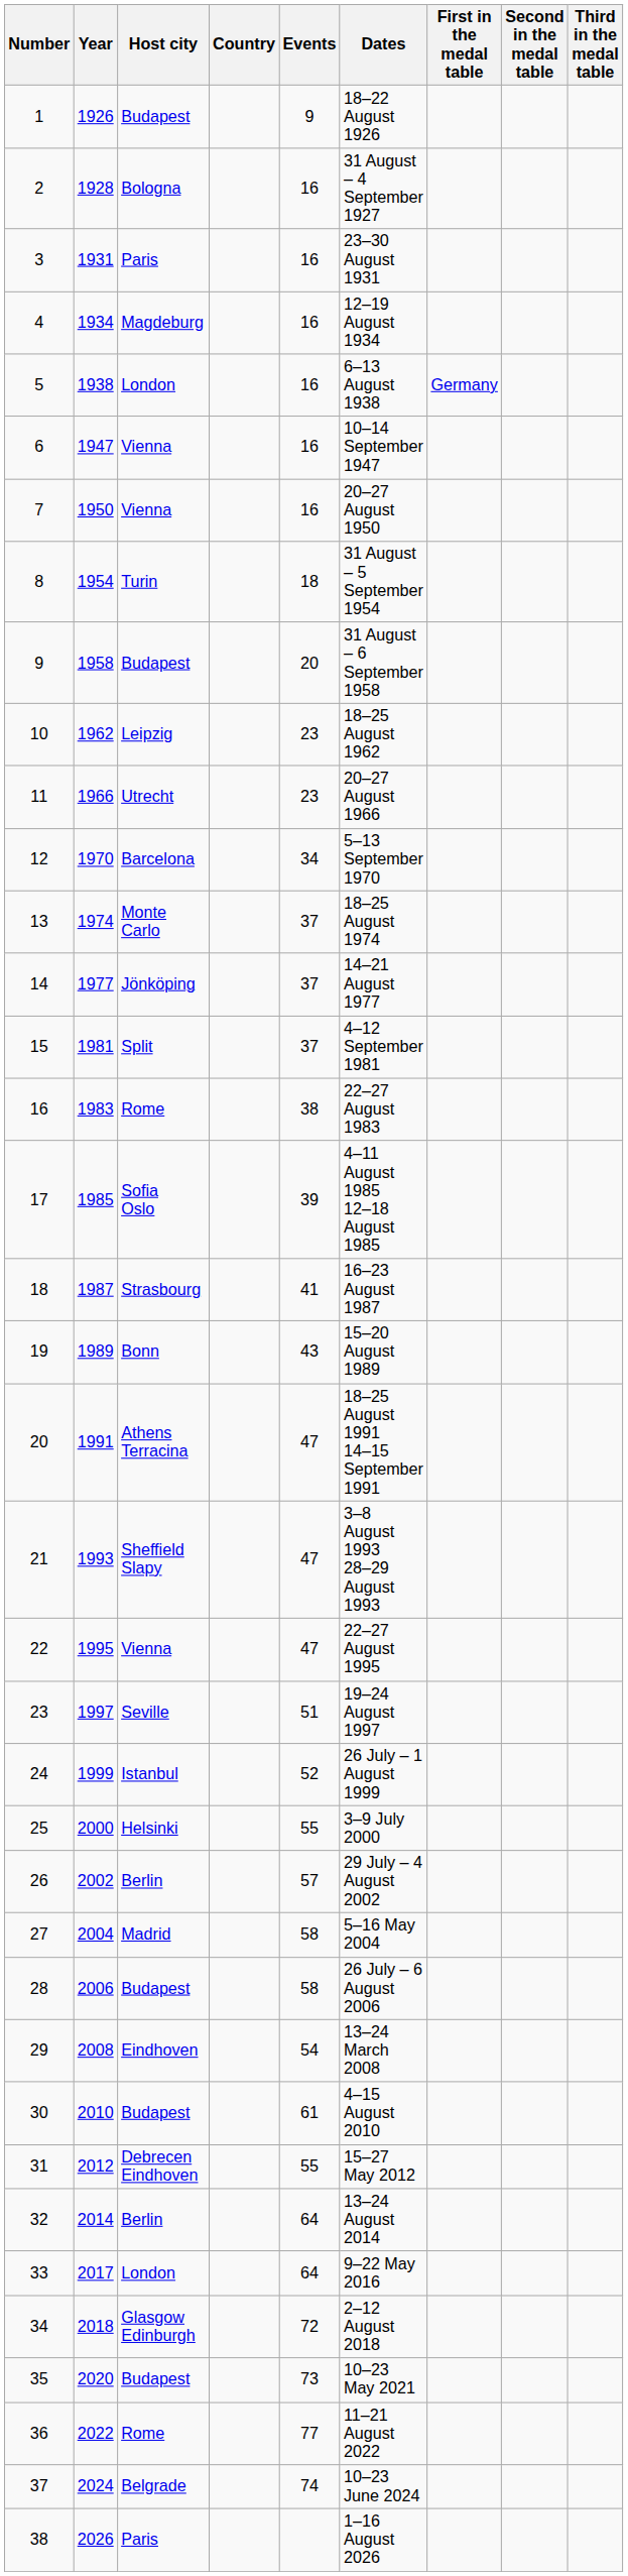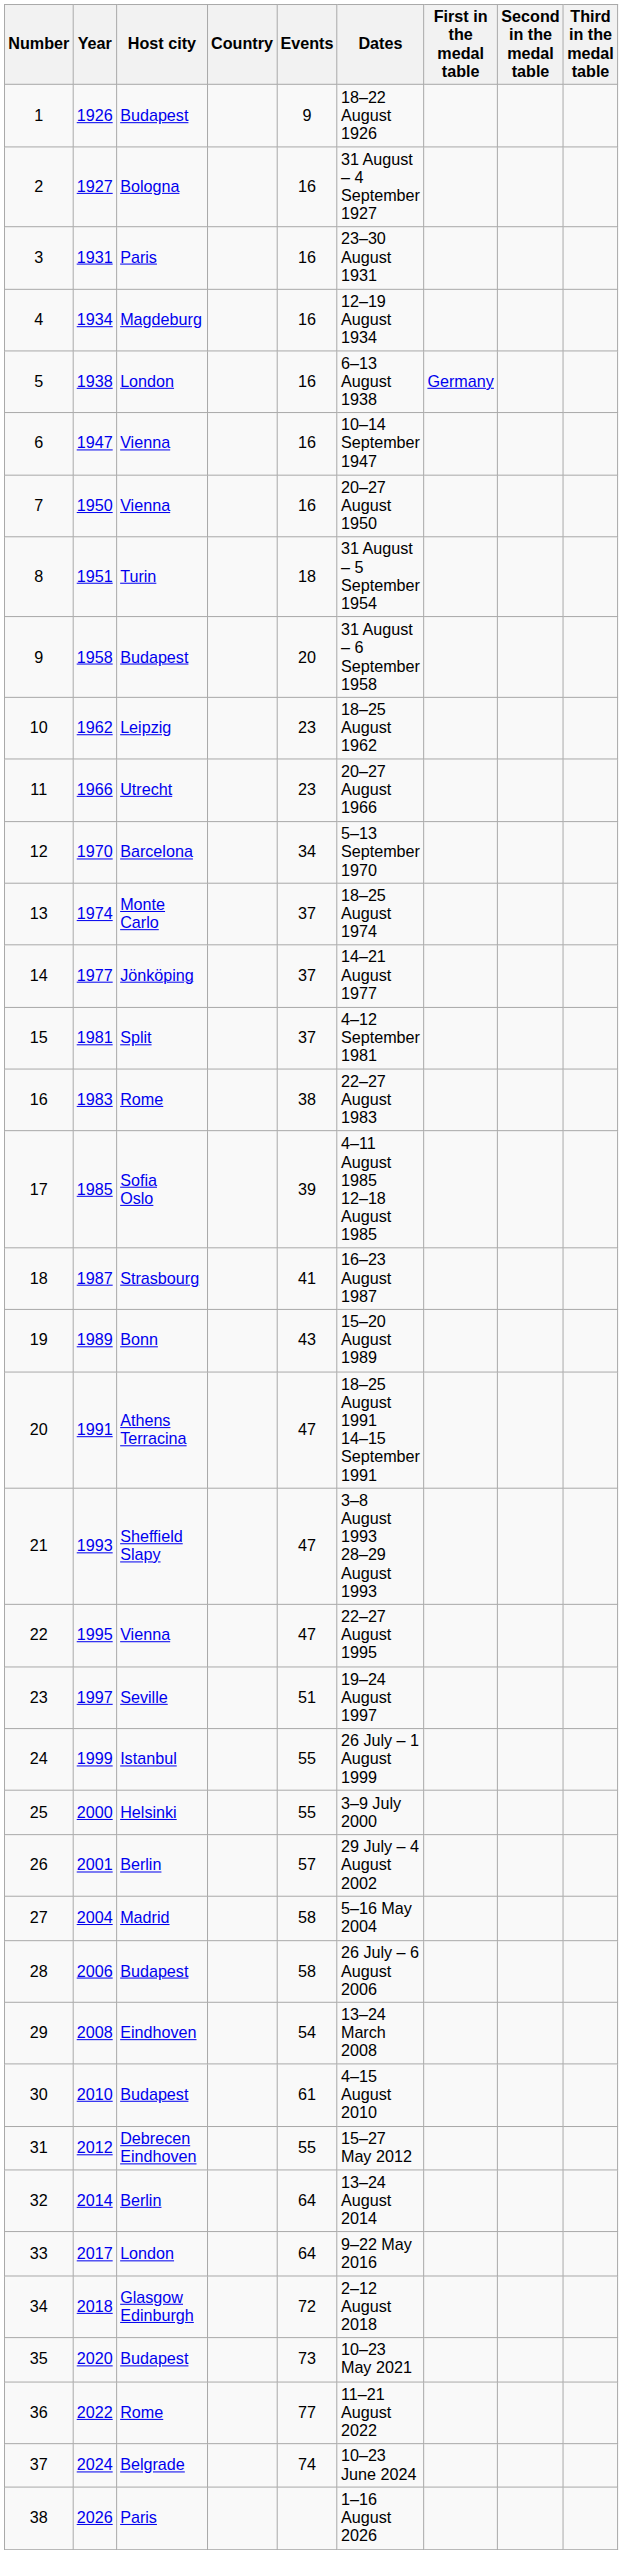 <table class="wikitable">
 <tr>
 <th>Number</th>
 <th>Year</th>
 <th width=100>Host city</th>
 <th>Country</th>
 <th>Events</th>
 <th>Dates</th>
 <th>First in the medal table</th>
 <th>Second in the medal table</th>
 <th>Third in the medal table</th>
 </tr>
 <tr>
 <td align=center>1</td>
 <td><a href='#'>1926</a></td>
 <td><a href='#'>Budapest</a></td>
 <td></td>
 <td align=center>9</td>
 <td>18–22 August 1926</td>
 <td></td>
 <td></td>
 <td></td>
 </tr>
 <tr>
 <td align=center>2</td>
-<td><a href='#'>1928</a></td>
+<td><a href='#'>1927</a></td>
 <td><a href='#'>Bologna</a></td>
 <td></td>
 <td align=center>16</td>
 <td>31 August – 4 September 1927</td>
 <td></td>
 <td></td>
 <td></td>
 </tr>
 <tr>
 <td align=center>3</td>
 <td><a href='#'>1931</a></td>
 <td><a href='#'>Paris</a></td>
 <td></td>
 <td align=center>16</td>
 <td>23–30 August 1931</td>
 <td></td>
 <td></td>
 <td></td>
 </tr>
 <tr>
 <td align=center>4</td>
 <td><a href='#'>1934</a></td>
 <td><a href='#'>Magdeburg</a></td>
 <td></td>
 <td align=center>16</td>
 <td>12–19 August 1934</td>
 <td></td>
 <td></td>
 <td></td>
 </tr>
 <tr>
 <td align=center>5</td>
 <td><a href='#'>1938</a></td>
 <td><a href='#'>London</a></td>
 <td></td>
 <td align=center>16</td>
 <td>6–13 August 1938</td>
 <td> <a href='#'>Germany</a></td>
 <td></td>
 <td></td>
 </tr>
 <tr>
 <td align=center>6</td>
 <td><a href='#'>1947</a></td>
 <td><a href='#'>Vienna</a></td>
 <td></td>
 <td align=center>16</td>
 <td>10–14 September 1947</td>
 <td></td>
 <td></td>
 <td></td>
 </tr>
 <tr>
 <td align=center>7</td>
 <td><a href='#'>1950</a></td>
 <td><a href='#'>Vienna</a></td>
 <td></td>
 <td align=center>16</td>
 <td>20–27 August 1950</td>
 <td></td>
 <td></td>
 <td></td>
 </tr>
 <tr>
 <td align=center>8</td>
-<td><a href='#'>1954</a></td>
+<td><a href='#'>1951</a></td>
 <td><a href='#'>Turin</a></td>
 <td></td>
 <td align=center>18</td>
 <td>31 August – 5 September 1954</td>
 <td></td>
 <td></td>
 <td></td>
 </tr>
 <tr>
 <td align=center>9</td>
 <td><a href='#'>1958</a></td>
 <td><a href='#'>Budapest</a></td>
 <td></td>
 <td align=center>20</td>
 <td>31 August – 6 September 1958</td>
 <td></td>
 <td></td>
 <td></td>
 </tr>
 <tr>
 <td align=center>10</td>
 <td><a href='#'>1962</a></td>
 <td><a href='#'>Leipzig</a></td>
 <td></td>
 <td align=center>23</td>
 <td>18–25 August 1962</td>
 <td></td>
 <td></td>
 <td></td>
 </tr>
 <tr>
 <td align=center>11</td>
 <td><a href='#'>1966</a></td>
 <td><a href='#'>Utrecht</a></td>
 <td></td>
 <td align=center>23</td>
 <td>20–27 August 1966</td>
 <td></td>
 <td></td>
 <td></td>
 </tr>
 <tr>
 <td align=center>12</td>
 <td><a href='#'>1970</a></td>
 <td><a href='#'>Barcelona</a></td>
 <td></td>
 <td align=center>34</td>
 <td>5–13 September 1970</td>
 <td></td>
 <td></td>
 <td></td>
 </tr>
 <tr>
 <td align=center>13</td>
 <td><a href='#'>1974</a></td>
 <td><a href='#'>Monte Carlo</a></td>
 <td></td>
 <td align=center>37</td>
 <td>18–25 August 1974</td>
 <td></td>
 <td></td>
 <td></td>
 </tr>
 <tr>
 <td align=center>14</td>
 <td><a href='#'>1977</a></td>
 <td><a href='#'>Jönköping</a></td>
 <td></td>
 <td align=center>37</td>
 <td>14–21 August 1977</td>
 <td></td>
 <td></td>
 <td></td>
 </tr>
 <tr>
 <td align=center>15</td>
 <td><a href='#'>1981</a></td>
 <td><a href='#'>Split</a></td>
 <td></td>
 <td align=center>37</td>
 <td>4–12 September 1981</td>
 <td></td>
 <td></td>
 <td></td>
 </tr>
 <tr>
 <td align=center>16</td>
 <td><a href='#'>1983</a></td>
 <td><a href='#'>Rome</a></td>
 <td></td>
 <td align=center>38</td>
 <td>22–27 August 1983</td>
 <td></td>
 <td></td>
 <td></td>
 </tr>
 <tr>
 <td align=center>17</td>
 <td><a href='#'>1985</a></td>
 <td><a href='#'>Sofia</a> <br> <a href='#'>Oslo</a></td>
 <td> <br> </td>
 <td align=center>39</td>
 <td>4–11 August 1985 <br> 12–18 August 1985</td>
 <td></td>
 <td></td>
 <td></td>
 </tr>
 <tr>
 <td align=center>18</td>
 <td><a href='#'>1987</a></td>
 <td><a href='#'>Strasbourg</a></td>
 <td></td>
 <td align=center>41</td>
 <td>16–23 August 1987</td>
 <td></td>
 <td></td>
 <td></td>
 </tr>
 <tr>
 <td align=center>19</td>
 <td><a href='#'>1989</a></td>
 <td><a href='#'>Bonn</a></td>
 <td></td>
 <td align=center>43</td>
 <td>15–20 August 1989</td>
 <td></td>
 <td></td>
 <td></td>
 </tr>
 <tr>
 <td align=center>20</td>
 <td><a href='#'>1991</a></td>
 <td><a href='#'>Athens</a> <br> <a href='#'>Terracina</a></td>
 <td> <br> </td>
 <td align=center>47</td>
 <td>18–25 August 1991 <br> 14–15 September 1991</td>
 <td></td>
 <td></td>
 <td></td>
 </tr>
 <tr>
 <td align=center>21</td>
 <td><a href='#'>1993</a></td>
 <td><a href='#'>Sheffield</a> <br> <a href='#'>Slapy</a></td>
 <td> <br> </td>
 <td align=center>47</td>
 <td>3–8 August 1993 <br> 28–29 August 1993</td>
 <td></td>
 <td></td>
 <td></td>
 </tr>
 <tr>
 <td align=center>22</td>
 <td><a href='#'>1995</a></td>
 <td><a href='#'>Vienna</a></td>
 <td></td>
 <td align=center>47</td>
 <td>22–27 August 1995</td>
 <td></td>
 <td></td>
 <td></td>
 </tr>
 <tr>
 <td align=center>23</td>
 <td><a href='#'>1997</a></td>
 <td><a href='#'>Seville</a></td>
 <td></td>
 <td align=center>51</td>
 <td>19–24 August 1997</td>
 <td></td>
 <td></td>
 <td></td>
 </tr>
 <tr>
 <td align=center>24</td>
 <td><a href='#'>1999</a></td>
 <td><a href='#'>Istanbul</a></td>
 <td></td>
-<td align=center>52</td>
+<td align=center>55</td>
 <td>26 July – 1 August 1999</td>
 <td></td>
 <td></td>
 <td></td>
 </tr>
 <tr>
 <td align=center>25</td>
 <td><a href='#'>2000</a></td>
 <td><a href='#'>Helsinki</a></td>
 <td></td>
 <td align=center>55</td>
 <td>3–9 July 2000</td>
 <td></td>
 <td></td>
 <td></td>
 </tr>
 <tr>
 <td align=center>26</td>
-<td><a href='#'>2002</a></td>
+<td><a href='#'>2001</a></td>
 <td><a href='#'>Berlin</a></td>
 <td></td>
 <td align=center>57</td>
 <td>29 July – 4 August 2002</td>
 <td></td>
 <td></td>
 <td></td>
 </tr>
 <tr>
 <td align=center>27</td>
 <td><a href='#'>2004</a></td>
 <td><a href='#'>Madrid</a></td>
 <td></td>
 <td align=center>58</td>
 <td>5–16 May 2004</td>
 <td></td>
 <td></td>
 <td></td>
 </tr>
 <tr>
 <td align=center>28</td>
 <td><a href='#'>2006</a></td>
 <td><a href='#'>Budapest</a></td>
 <td></td>
 <td align=center>58</td>
 <td>26 July – 6 August 2006</td>
 <td></td>
 <td></td>
 <td></td>
 </tr>
 <tr>
 <td align=center>29</td>
 <td><a href='#'>2008</a></td>
 <td><a href='#'>Eindhoven</a></td>
 <td></td>
 <td align=center>54</td>
 <td>13–24 March 2008</td>
 <td></td>
 <td></td>
 <td></td>
 </tr>
 <tr>
 <td align=center>30</td>
 <td><a href='#'>2010</a></td>
 <td><a href='#'>Budapest</a></td>
 <td></td>
 <td align=center>61</td>
 <td>4–15 August 2010</td>
 <td></td>
 <td></td>
 <td></td>
 </tr>
 <tr>
 <td align=center>31</td>
 <td><a href='#'>2012</a></td>
 <td><a href='#'>Debrecen</a> <br> <a href='#'>Eindhoven</a></td>
 <td> <br> </td>
 <td align=center>55</td>
 <td>15–27 May 2012</td>
 <td></td>
 <td></td>
 <td></td>
 </tr>
 <tr>
 <td align=center>32</td>
 <td><a href='#'>2014</a></td>
 <td><a href='#'>Berlin</a></td>
 <td></td>
 <td align=center>64</td>
 <td>13–24 August 2014</td>
 <td></td>
 <td></td>
 <td></td>
 </tr>
 <tr>
 <td align=center>33</td>
 <td><a href='#'>2017</a></td>
 <td><a href='#'>London</a></td>
 <td></td>
 <td align=center>64</td>
 <td>9–22 May 2016</td>
 <td></td>
 <td></td>
 <td></td>
 </tr>
 <tr>
 <td align=center>34</td>
 <td><a href='#'>2018</a></td>
 <td><a href='#'>Glasgow</a><br><a href='#'>Edinburgh</a></td>
 <td></td>
 <td align=center>72</td>
 <td>2–12 August 2018</td>
 <td></td>
 <td></td>
 <td></td>
 </tr>
 <tr>
 <td align=center>35</td>
 <td><a href='#'>2020</a></td>
 <td><a href='#'>Budapest</a></td>
 <td></td>
 <td align=center>73</td>
 <td>10–23 May 2021</td>
 <td></td>
 <td></td>
 <td></td>
 </tr>
 <tr>
 <td align=center>36</td>
 <td><a href='#'>2022</a></td>
 <td><a href='#'>Rome</a></td>
 <td></td>
 <td align=center>77</td>
 <td>11–21 August 2022</td>
 <td></td>
 <td></td>
 <td></td>
 </tr>
 <tr>
 <td align=center>37</td>
 <td><a href='#'>2024</a></td>
 <td><a href='#'>Belgrade</a></td>
 <td></td>
 <td align=center>74</td>
 <td>10–23 June 2024</td>
 <td></td>
 <td></td>
 <td></td>
 </tr>
 <tr>
 <td align=center>38</td>
 <td><a href='#'>2026</a></td>
 <td><a href='#'>Paris</a></td>
 <td></td>
 <td align=center></td>
 <td>1–16 August 2026</td>
 <td></td>
 <td></td>
 <td></td>
 </tr>
 </table>
